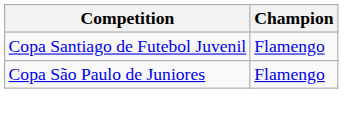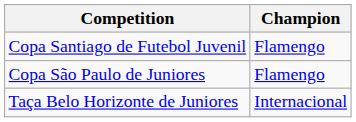 <table class="wikitable">
 <tr>
 <th>Competition</th>
 <th>Champion</th>
 </tr>
 <tr>
 <td><a href='#'>Copa Santiago de Futebol Juvenil</a></td>
 <td><a href='#'>Flamengo</a></td>
 </tr>
 <tr>
 <td><a href='#'>Copa São Paulo de Juniores</a></td>
 <td><a href='#'>Flamengo</a></td>
 </tr>
+<tr>
+<td><a href='#'>Taça Belo Horizonte de Juniores</a></td>
+<td><a href='#'>Internacional</a></td>
+</tr>
 </table>
